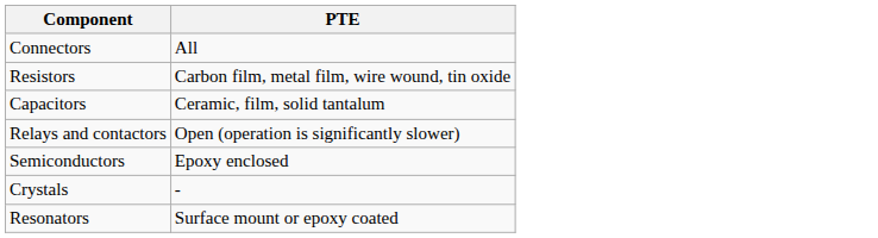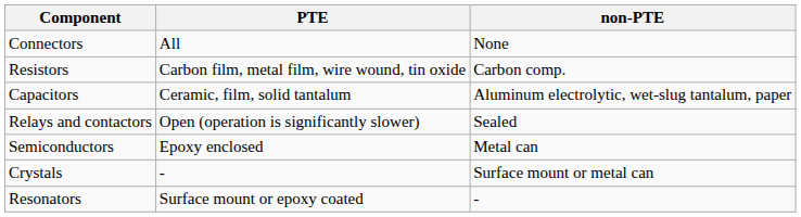 <table class="wikitable">
 <tr>
 <th>Component</th>
 <th>PTE</th>
+<th>non-PTE</th>
 </tr>
 <tr>
 <td>Connectors</td>
 <td>All</td>
+<td>None</td>
 </tr>
 <tr>
 <td>Resistors</td>
 <td>Carbon film, metal film, wire wound, tin oxide</td>
+<td>Carbon comp.</td>
 </tr>
 <tr>
 <td>Capacitors</td>
 <td>Ceramic, film, solid tantalum</td>
+<td>Aluminum electrolytic, wet-slug tantalum, paper</td>
 </tr>
 <tr>
 <td>Relays and contactors</td>
 <td>Open (operation is significantly slower)</td>
+<td>Sealed</td>
 </tr>
 <tr>
 <td>Semiconductors</td>
 <td>Epoxy enclosed</td>
+<td>Metal can</td>
 </tr>
 <tr>
 <td>Crystals</td>
 <td>-</td>
+<td>Surface mount  or metal can</td>
 </tr>
 <tr>
 <td>Resonators</td>
 <td>Surface mount or epoxy coated</td>
+<td>-</td>
 </tr>
 </table>
